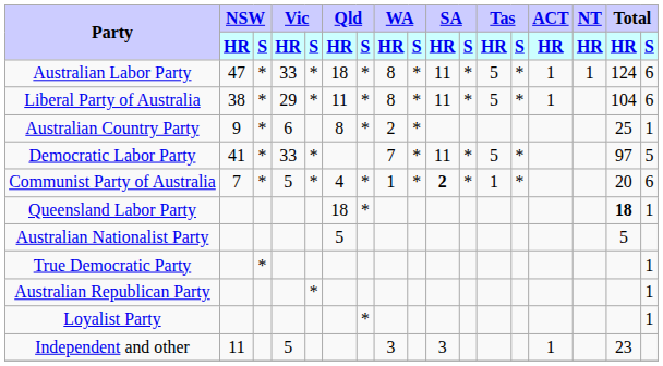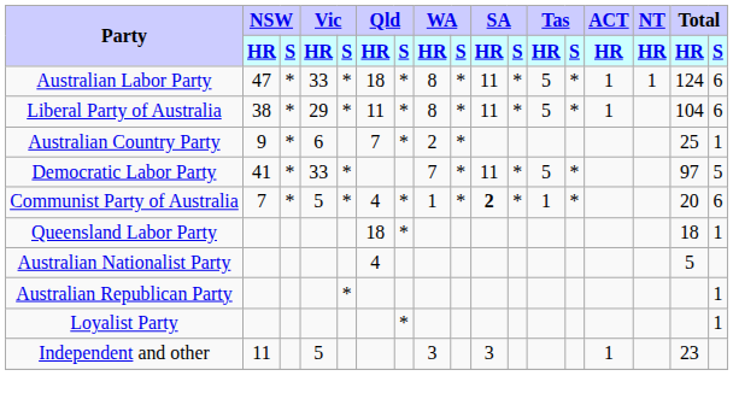 <table class="wikitable" style="text-align:center">
 <tr>
 <th rowspan="2" style="background:#ccf;">Party</th>
 <th colspan="2" style="background:#ccf;"><a href='#'>NSW</a></th>
 <th colspan="2" style="background:#ccf;"><a href='#'>Vic</a></th>
 <th colspan="2" style="background:#ccf;"><a href='#'>Qld</a></th>
 <th colspan="2" style="background:#ccf;"><a href='#'>WA</a></th>
 <th colspan="2" style="background:#ccf;"><a href='#'>SA</a></th>
 <th colspan="2" style="background:#ccf;"><a href='#'>Tas</a></th>
 <th style="background:#ccf;"><a href='#'>ACT</a></th>
 <th style="background:#ccf;"><a href='#'>NT</a></th>
 <th colspan="2" style="background:#ccf;">Total</th>
 </tr>
 <tr>
 <th style="background:#ccffff;"><a href='#'>HR</a></th>
 <th style="background:#ccffff;"><a href='#'>S</a></th>
 <th style="background:#ccffff;"><a href='#'>HR</a></th>
 <th style="background:#ccffff;"><a href='#'>S</a></th>
 <th style="background:#ccffff;"><a href='#'>HR</a></th>
 <th style="background:#ccffff;"><a href='#'>S</a></th>
 <th style="background:#ccffff;"><a href='#'>HR</a></th>
 <th style="background:#ccffff;"><a href='#'>S</a></th>
 <th style="background:#ccffff;"><a href='#'>HR</a></th>
 <th style="background:#ccffff;"><a href='#'>S</a></th>
 <th style="background:#ccffff;"><a href='#'>HR</a></th>
 <th style="background:#ccffff;"><a href='#'>S</a></th>
 <th style="background:#ccffff;"><a href='#'>HR</a></th>
 <th style="background:#ccffff;"><a href='#'>HR</a></th>
 <th style="background:#ccffff;"><a href='#'>HR</a></th>
 <th style="background:#ccffff;"><a href='#'>S</a></th>
 </tr>
 <tr>
 <td style="font-size:100%;"><a href='#'>Australian Labor Party</a></td>
 <td>47</td>
 <td>*</td>
 <td>33</td>
 <td>*</td>
 <td>18</td>
 <td>*</td>
 <td>8</td>
 <td>*</td>
 <td>11</td>
 <td>*</td>
 <td>5</td>
 <td>*</td>
 <td>1</td>
 <td>1</td>
 <td>124</td>
 <td>6</td>
 </tr>
 <tr>
 <td style="font-size:100%;"><a href='#'>Liberal Party of Australia</a></td>
 <td>38</td>
 <td>*</td>
 <td>29</td>
 <td>*</td>
 <td>11</td>
 <td>*</td>
 <td>8</td>
 <td>*</td>
 <td>11</td>
 <td>*</td>
 <td>5</td>
 <td>*</td>
 <td>1</td>
 <td></td>
 <td>104</td>
 <td>6</td>
 </tr>
 <tr>
 <td style="font-size:100%;"><a href='#'>Australian Country Party</a></td>
 <td>9</td>
 <td>*</td>
 <td>6</td>
 <td></td>
-<td>8</td>
+<td>7</td>
 <td>*</td>
 <td>2</td>
 <td>*</td>
 <td></td>
 <td></td>
 <td></td>
 <td></td>
 <td></td>
 <td></td>
 <td>25</td>
 <td>1</td>
 </tr>
 <tr>
 <td style="font-size:100%;"><a href='#'>Democratic Labor Party</a></td>
 <td>41</td>
 <td>*</td>
 <td>33</td>
 <td>*</td>
 <td></td>
 <td></td>
 <td>7</td>
 <td>*</td>
 <td>11</td>
 <td>*</td>
 <td>5</td>
 <td>*</td>
 <td></td>
 <td></td>
 <td>97</td>
 <td>5</td>
 </tr>
 <tr>
 <td style="font-size:100%;"><a href='#'>Communist Party of Australia</a></td>
 <td>7</td>
 <td>*</td>
 <td>5</td>
 <td>*</td>
 <td>4</td>
 <td>*</td>
 <td>1</td>
 <td>*</td>
 <td><strong>2</strong></td>
 <td>*</td>
 <td>1</td>
 <td>*</td>
 <td></td>
 <td></td>
 <td>20</td>
 <td>6</td>
 </tr>
 <tr>
 <td style="font-size:100%;"><a href='#'>Queensland Labor Party</a></td>
 <td></td>
 <td></td>
 <td></td>
 <td></td>
 <td>18</td>
 <td>*</td>
 <td></td>
 <td></td>
 <td></td>
 <td></td>
 <td></td>
 <td></td>
 <td></td>
 <td></td>
-<td><strong>18</strong></td>
+<td>18</td>
 <td>1</td>
 </tr>
 <tr>
 <td style="font-size:100%;"><a href='#'>Australian Nationalist Party</a></td>
 <td></td>
 <td></td>
 <td></td>
 <td></td>
-<td>5</td>
+<td>4</td>
 <td></td>
 <td></td>
 <td></td>
 <td></td>
 <td></td>
 <td></td>
 <td></td>
 <td></td>
 <td></td>
 <td>5</td>
 <td></td>
-</tr>
-<tr>
-<td style="font-size:100%;"><a href='#'>True Democratic Party</a></td>
-<td></td>
-<td>*</td>
-<td></td>
-<td></td>
-<td></td>
-<td></td>
-<td></td>
-<td></td>
-<td></td>
-<td></td>
-<td></td>
-<td></td>
-<td></td>
-<td></td>
-<td></td>
-<td>1</td>
 </tr>
 <tr>
 <td style="font-size:100%;"><a href='#'>Australian Republican Party</a></td>
 <td></td>
 <td></td>
 <td></td>
 <td>*</td>
 <td></td>
 <td></td>
 <td></td>
 <td></td>
 <td></td>
 <td></td>
 <td></td>
 <td></td>
 <td></td>
 <td></td>
 <td></td>
 <td>1</td>
 </tr>
 <tr>
 <td style="font-size:100%;"><a href='#'>Loyalist Party</a></td>
 <td></td>
 <td></td>
 <td></td>
 <td></td>
 <td></td>
 <td>*</td>
 <td></td>
 <td></td>
 <td></td>
 <td></td>
 <td></td>
 <td></td>
 <td></td>
 <td></td>
 <td></td>
 <td>1</td>
 </tr>
 <tr>
 <td style="font-size:100%;"><a href='#'>Independent</a> and other</td>
 <td>11</td>
 <td></td>
 <td>5</td>
 <td></td>
 <td></td>
 <td></td>
 <td>3</td>
 <td></td>
 <td>3</td>
 <td></td>
 <td></td>
 <td></td>
 <td>1</td>
 <td></td>
 <td>23</td>
 <td></td>
 </tr>
 <tr>
 </tr>
 </table>
